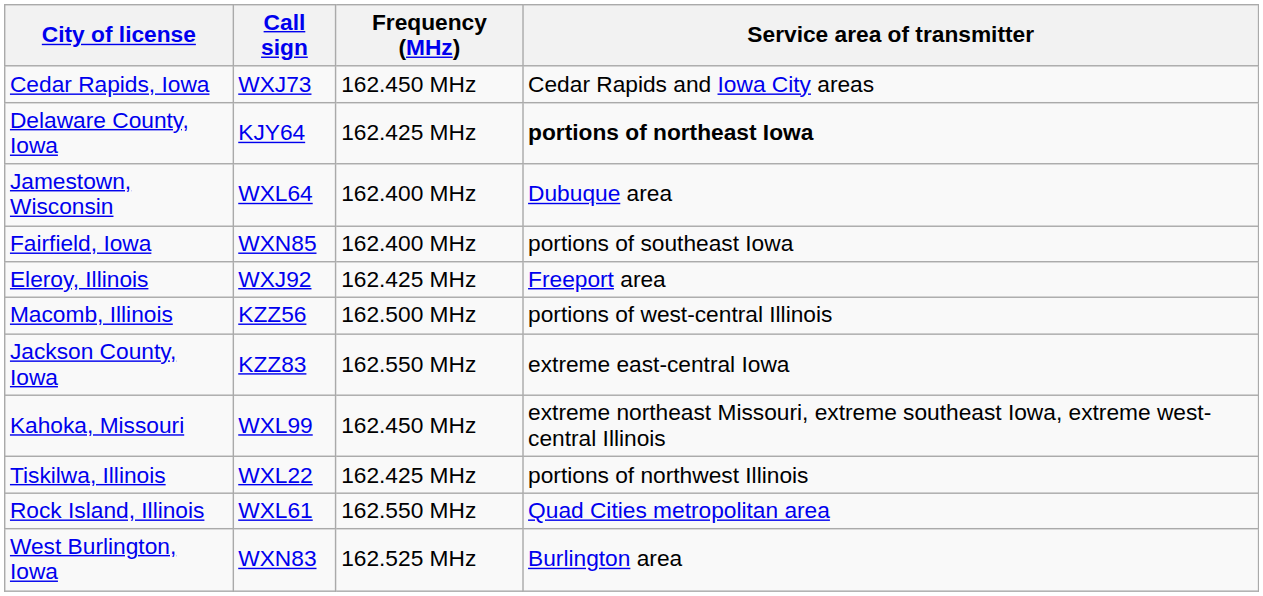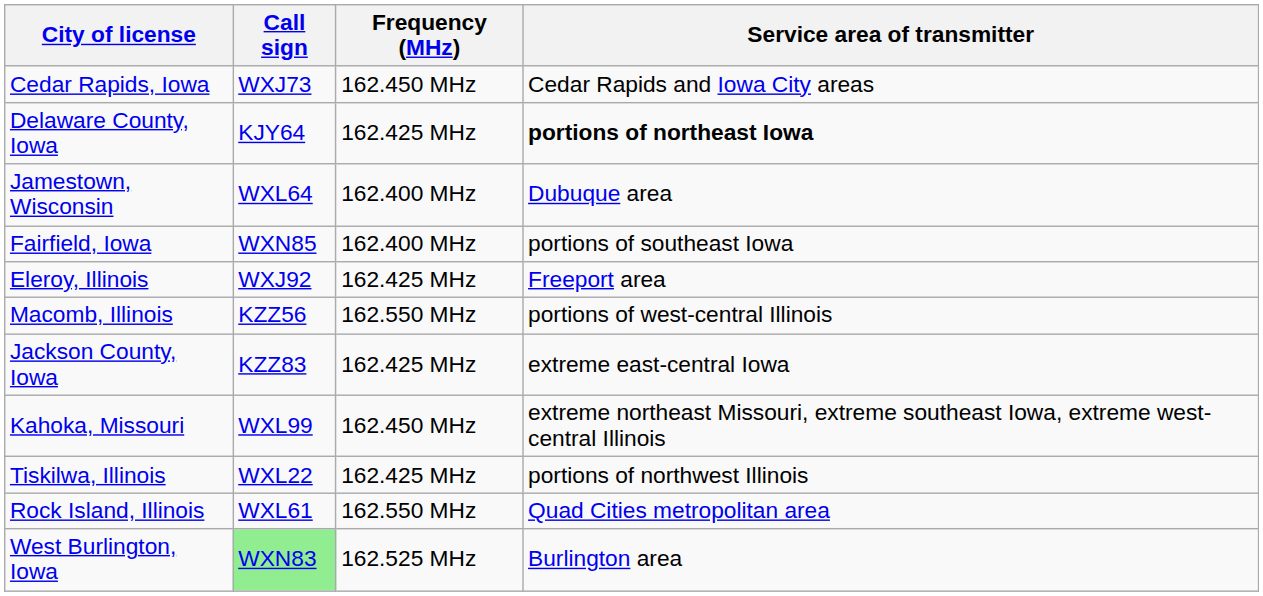 <table class="wikitable sortable collapsible" style="margin:1em auto;">
 <tr>
 <th><a href='#'>City of license</a></th>
 <th><a href='#'>Call sign</a></th>
 <th>Frequency (<a href='#'>MHz</a>)</th>
 <th>Service area of transmitter</th>
 </tr>
 <tr>
 <td><a href='#'>Cedar Rapids, Iowa</a></td>
 <td><a href='#'>WXJ73</a></td>
 <td>162.450 MHz</td>
 <td>Cedar Rapids and <a href='#'>Iowa City</a> areas</td>
 </tr>
 <tr>
 <td><a href='#'>Delaware County, Iowa</a></td>
 <td><a href='#'>KJY64</a></td>
 <td>162.425 MHz</td>
 <td><strong>portions of northeast Iowa</strong></td>
 </tr>
 <tr>
 <td><a href='#'>Jamestown, Wisconsin</a></td>
 <td><a href='#'>WXL64</a></td>
 <td>162.400 MHz</td>
 <td><a href='#'>Dubuque</a> area</td>
 </tr>
 <tr>
 <td><a href='#'>Fairfield, Iowa</a></td>
 <td><a href='#'>WXN85</a></td>
 <td>162.400 MHz</td>
 <td>portions of southeast Iowa</td>
 </tr>
 <tr>
 <td><a href='#'>Eleroy, Illinois</a></td>
 <td><a href='#'>WXJ92</a></td>
 <td>162.425 MHz</td>
 <td><a href='#'>Freeport</a> area</td>
 </tr>
 <tr>
 <td><a href='#'>Macomb, Illinois</a></td>
 <td><a href='#'>KZZ56</a></td>
-<td>162.500 MHz</td>
+<td>162.550 MHz</td>
 <td>portions of west-central Illinois</td>
 </tr>
 <tr>
 <td><a href='#'>Jackson County, Iowa</a></td>
 <td><a href='#'>KZZ83</a></td>
-<td>162.550 MHz</td>
+<td>162.425 MHz</td>
 <td>extreme east-central Iowa</td>
 </tr>
 <tr>
 <td><a href='#'>Kahoka, Missouri</a></td>
 <td><a href='#'>WXL99</a></td>
 <td>162.450 MHz</td>
 <td>extreme northeast Missouri, extreme southeast Iowa, extreme west-central Illinois</td>
 </tr>
 <tr>
 <td><a href='#'>Tiskilwa, Illinois</a></td>
 <td><a href='#'>WXL22</a></td>
 <td>162.425 MHz</td>
 <td>portions of northwest Illinois</td>
 </tr>
 <tr>
 <td><a href='#'>Rock Island, Illinois</a></td>
 <td><a href='#'>WXL61</a></td>
 <td>162.550 MHz</td>
 <td><a href='#'>Quad Cities metropolitan area</a></td>
 </tr>
 <tr>
 <td><a href='#'>West Burlington, Iowa</a></td>
-<td><a href='#'>WXN83</a></td>
+<td style="background: lightgreen;"><a href='#'>WXN83</a></td>
 <td>162.525 MHz</td>
 <td><a href='#'>Burlington</a> area</td>
 </tr>
 </table>
